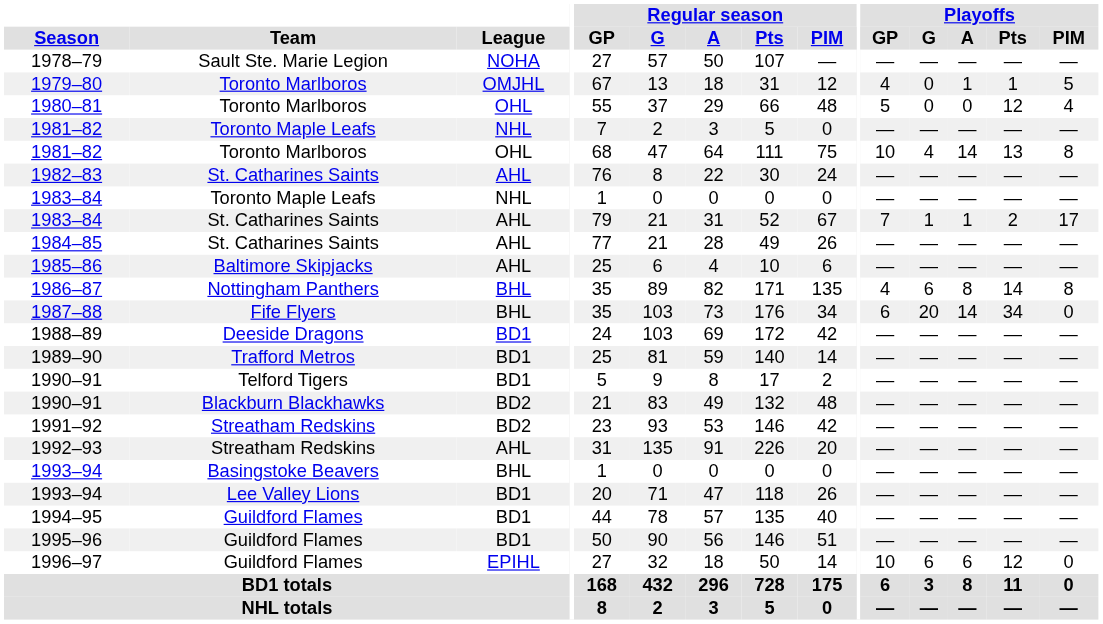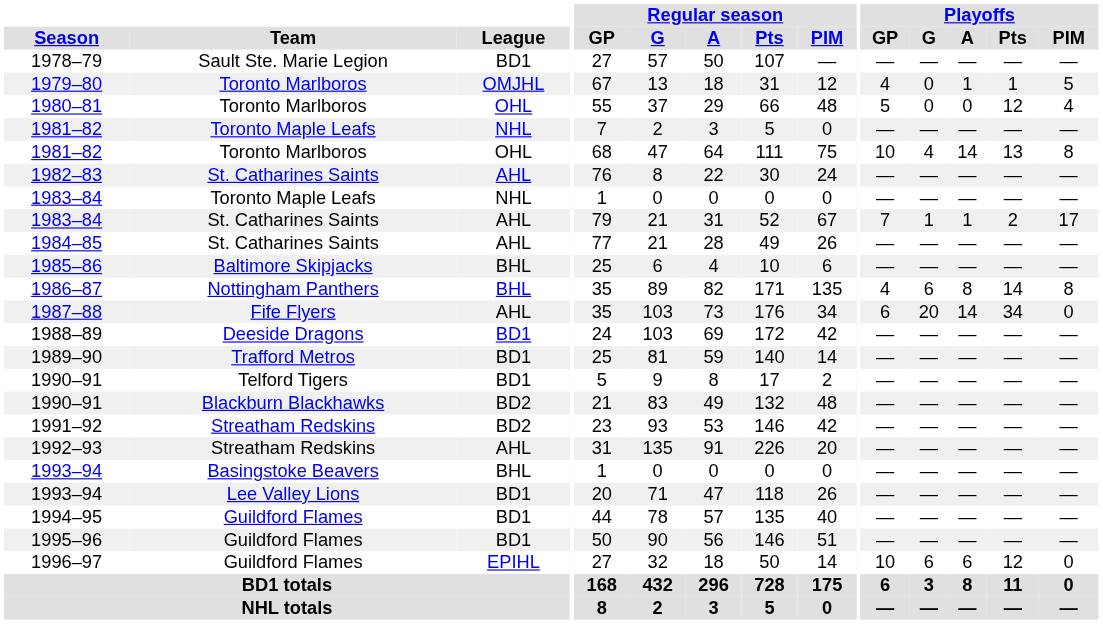 <table border="0" cellpadding="1" cellspacing="0" style="text-align:center; width:60em">
 <tr bgcolor="#e0e0e0">
 <th colspan="3" bgcolor="#ffffff"></th>
 <th rowspan="100" bgcolor="#ffffff"></th>
 <th colspan="5"><a href='#'>Regular season</a></th>
 <th rowspan="100" bgcolor="#ffffff"></th>
 <th colspan="5"><a href='#'>Playoffs</a></th>
 </tr>
 <tr bgcolor="#e0e0e0">
 <th><a href='#'>Season</a></th>
 <th>Team</th>
 <th>League</th>
 <th>GP</th>
 <th><a href='#'>G</a></th>
 <th><a href='#'>A</a></th>
 <th><a href='#'>Pts</a></th>
 <th><a href='#'>PIM</a></th>
 <th>GP</th>
 <th>G</th>
 <th>A</th>
 <th>Pts</th>
 <th>PIM</th>
 </tr>
 <tr>
 <td>1978–79</td>
 <td>Sault Ste. Marie Legion</td>
-<td><a href='#'>NOHA</a></td>
+<td>BD1</td>
 <td>27</td>
 <td>57</td>
 <td>50</td>
 <td>107</td>
 <td>—</td>
 <td>—</td>
 <td>—</td>
 <td>—</td>
 <td>—</td>
 <td>—</td>
 </tr>
 <tr bgcolor="#f0f0f0">
 <td><a href='#'>1979–80</a></td>
 <td><a href='#'>Toronto Marlboros</a></td>
 <td><a href='#'>OMJHL</a></td>
 <td>67</td>
 <td>13</td>
 <td>18</td>
 <td>31</td>
 <td>12</td>
 <td>4</td>
 <td>0</td>
 <td>1</td>
 <td>1</td>
 <td>5</td>
 </tr>
 <tr>
 <td><a href='#'>1980–81</a></td>
 <td>Toronto Marlboros</td>
 <td><a href='#'>OHL</a></td>
 <td>55</td>
 <td>37</td>
 <td>29</td>
 <td>66</td>
 <td>48</td>
 <td>5</td>
 <td>0</td>
 <td>0</td>
 <td>12</td>
 <td>4</td>
 </tr>
 <tr bgcolor="#f0f0f0">
 <td><a href='#'>1981–82</a></td>
 <td><a href='#'>Toronto Maple Leafs</a></td>
 <td><a href='#'>NHL</a></td>
 <td>7</td>
 <td>2</td>
 <td>3</td>
 <td>5</td>
 <td>0</td>
 <td>—</td>
 <td>—</td>
 <td>—</td>
 <td>—</td>
 <td>—</td>
 </tr>
 <tr>
 <td><a href='#'>1981–82</a></td>
 <td>Toronto Marlboros</td>
 <td>OHL</td>
 <td>68</td>
 <td>47</td>
 <td>64</td>
 <td>111</td>
 <td>75</td>
 <td>10</td>
 <td>4</td>
 <td>14</td>
 <td>13</td>
 <td>8</td>
 </tr>
 <tr bgcolor="#f0f0f0">
 <td><a href='#'>1982–83</a></td>
 <td><a href='#'>St. Catharines Saints</a></td>
 <td><a href='#'>AHL</a></td>
 <td>76</td>
 <td>8</td>
 <td>22</td>
 <td>30</td>
 <td>24</td>
 <td>—</td>
 <td>—</td>
 <td>—</td>
 <td>—</td>
 <td>—</td>
 </tr>
 <tr>
 <td><a href='#'>1983–84</a></td>
 <td>Toronto Maple Leafs</td>
 <td>NHL</td>
 <td>1</td>
 <td>0</td>
 <td>0</td>
 <td>0</td>
 <td>0</td>
 <td>—</td>
 <td>—</td>
 <td>—</td>
 <td>—</td>
 <td>—</td>
 </tr>
 <tr bgcolor="#f0f0f0">
 <td><a href='#'>1983–84</a></td>
 <td>St. Catharines Saints</td>
 <td>AHL</td>
 <td>79</td>
 <td>21</td>
 <td>31</td>
 <td>52</td>
 <td>67</td>
 <td>7</td>
 <td>1</td>
 <td>1</td>
 <td>2</td>
 <td>17</td>
 </tr>
 <tr>
 <td><a href='#'>1984–85</a></td>
 <td>St. Catharines Saints</td>
 <td>AHL</td>
 <td>77</td>
 <td>21</td>
 <td>28</td>
 <td>49</td>
 <td>26</td>
 <td>—</td>
 <td>—</td>
 <td>—</td>
 <td>—</td>
 <td>—</td>
 </tr>
 <tr bgcolor="#f0f0f0">
 <td><a href='#'>1985–86</a></td>
 <td><a href='#'>Baltimore Skipjacks</a></td>
-<td>AHL</td>
+<td>BHL</td>
 <td>25</td>
 <td>6</td>
 <td>4</td>
 <td>10</td>
 <td>6</td>
 <td>—</td>
 <td>—</td>
 <td>—</td>
 <td>—</td>
 <td>—</td>
 </tr>
 <tr>
 <td><a href='#'>1986–87</a></td>
 <td><a href='#'>Nottingham Panthers</a></td>
 <td><a href='#'>BHL</a></td>
 <td>35</td>
 <td>89</td>
 <td>82</td>
 <td>171</td>
 <td>135</td>
 <td>4</td>
 <td>6</td>
 <td>8</td>
 <td>14</td>
 <td>8</td>
 </tr>
 <tr bgcolor="#f0f0f0">
 <td><a href='#'>1987–88</a></td>
 <td><a href='#'>Fife Flyers</a></td>
-<td>BHL</td>
+<td>AHL</td>
 <td>35</td>
 <td>103</td>
 <td>73</td>
 <td>176</td>
 <td>34</td>
 <td>6</td>
 <td>20</td>
 <td>14</td>
 <td>34</td>
 <td>0</td>
 </tr>
 <tr>
 <td>1988–89</td>
 <td><a href='#'>Deeside Dragons</a></td>
 <td><a href='#'>BD1</a></td>
 <td>24</td>
 <td>103</td>
 <td>69</td>
 <td>172</td>
 <td>42</td>
 <td>—</td>
 <td>—</td>
 <td>—</td>
 <td>—</td>
 <td>—</td>
 </tr>
 <tr bgcolor="#f0f0f0">
 <td>1989–90</td>
 <td><a href='#'>Trafford Metros</a></td>
 <td>BD1</td>
 <td>25</td>
 <td>81</td>
 <td>59</td>
 <td>140</td>
 <td>14</td>
 <td>—</td>
 <td>—</td>
 <td>—</td>
 <td>—</td>
 <td>—</td>
 </tr>
 <tr>
 <td>1990–91</td>
 <td>Telford Tigers</td>
 <td>BD1</td>
 <td>5</td>
 <td>9</td>
 <td>8</td>
 <td>17</td>
 <td>2</td>
 <td>—</td>
 <td>—</td>
 <td>—</td>
 <td>—</td>
 <td>—</td>
 </tr>
 <tr bgcolor="#f0f0f0">
 <td>1990–91</td>
 <td><a href='#'>Blackburn Blackhawks</a></td>
 <td>BD2</td>
 <td>21</td>
 <td>83</td>
 <td>49</td>
 <td>132</td>
 <td>48</td>
 <td>—</td>
 <td>—</td>
 <td>—</td>
 <td>—</td>
 <td>—</td>
 </tr>
 <tr>
 <td>1991–92</td>
 <td><a href='#'>Streatham Redskins</a></td>
 <td>BD2</td>
 <td>23</td>
 <td>93</td>
 <td>53</td>
 <td>146</td>
 <td>42</td>
 <td>—</td>
 <td>—</td>
 <td>—</td>
 <td>—</td>
 <td>—</td>
 </tr>
 <tr bgcolor="#f0f0f0">
 <td>1992–93</td>
 <td>Streatham Redskins</td>
 <td>AHL</td>
 <td>31</td>
 <td>135</td>
 <td>91</td>
 <td>226</td>
 <td>20</td>
 <td>—</td>
 <td>—</td>
 <td>—</td>
 <td>—</td>
 <td>—</td>
 </tr>
 <tr>
 <td><a href='#'>1993–94</a></td>
 <td><a href='#'>Basingstoke Beavers</a></td>
 <td>BHL</td>
 <td>1</td>
 <td>0</td>
 <td>0</td>
 <td>0</td>
 <td>0</td>
 <td>—</td>
 <td>—</td>
 <td>—</td>
 <td>—</td>
 <td>—</td>
 </tr>
 <tr bgcolor="#f0f0f0">
 <td>1993–94</td>
 <td><a href='#'>Lee Valley Lions</a></td>
 <td>BD1</td>
 <td>20</td>
 <td>71</td>
 <td>47</td>
 <td>118</td>
 <td>26</td>
 <td>—</td>
 <td>—</td>
 <td>—</td>
 <td>—</td>
 <td>—</td>
 </tr>
 <tr>
 <td>1994–95</td>
 <td><a href='#'>Guildford Flames</a></td>
 <td>BD1</td>
 <td>44</td>
 <td>78</td>
 <td>57</td>
 <td>135</td>
 <td>40</td>
 <td>—</td>
 <td>—</td>
 <td>—</td>
 <td>—</td>
 <td>—</td>
 </tr>
 <tr bgcolor="#f0f0f0">
 <td>1995–96</td>
 <td>Guildford Flames</td>
 <td>BD1</td>
 <td>50</td>
 <td>90</td>
 <td>56</td>
 <td>146</td>
 <td>51</td>
 <td>—</td>
 <td>—</td>
 <td>—</td>
 <td>—</td>
 <td>—</td>
 </tr>
 <tr>
 <td>1996–97</td>
 <td>Guildford Flames</td>
 <td><a href='#'>EPIHL</a></td>
 <td>27</td>
 <td>32</td>
 <td>18</td>
 <td>50</td>
 <td>14</td>
 <td>10</td>
 <td>6</td>
 <td>6</td>
 <td>12</td>
 <td>0</td>
 </tr>
 <tr bgcolor="#e0e0e0">
 <th colspan="3">BD1 totals</th>
 <th>168</th>
 <th>432</th>
 <th>296</th>
 <th>728</th>
 <th>175</th>
 <th>6</th>
 <th>3</th>
 <th>8</th>
 <th>11</th>
 <th>0</th>
 </tr>
 <tr bgcolor="#e0e0e0">
 <th colspan="3">NHL totals</th>
 <th>8</th>
 <th>2</th>
 <th>3</th>
 <th>5</th>
 <th>0</th>
 <th>—</th>
 <th>—</th>
 <th>—</th>
 <th>—</th>
 <th>—</th>
 </tr>
 </table>
